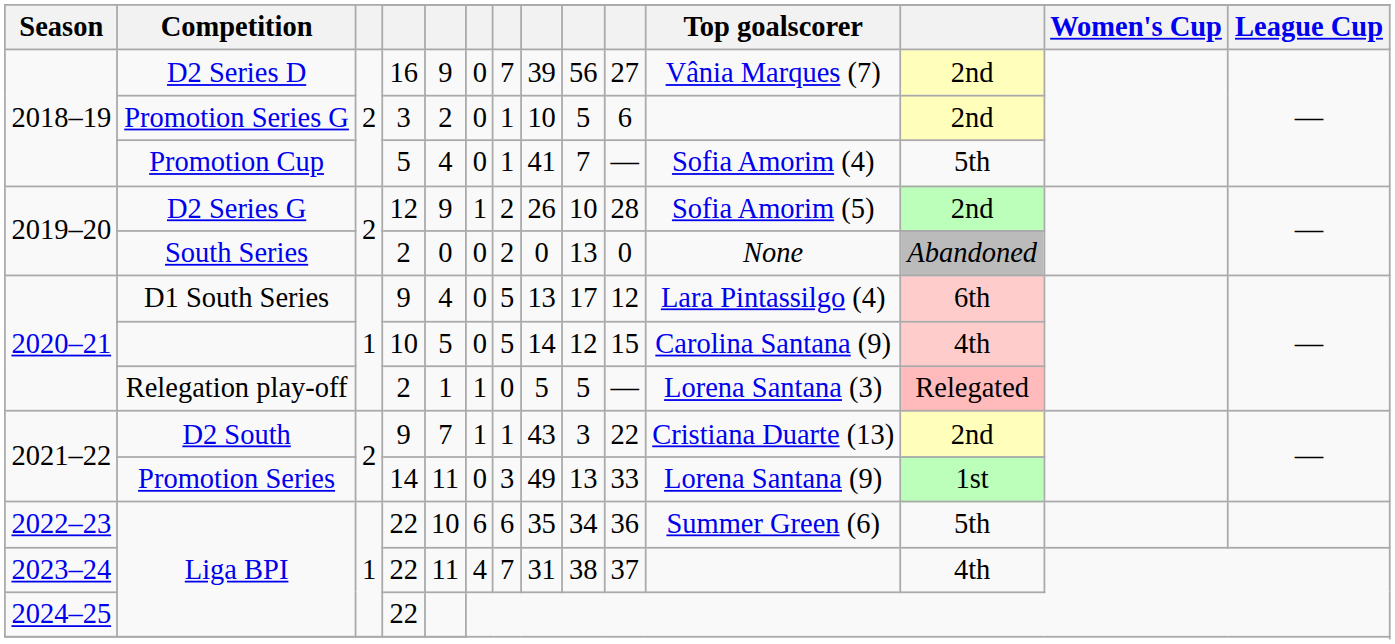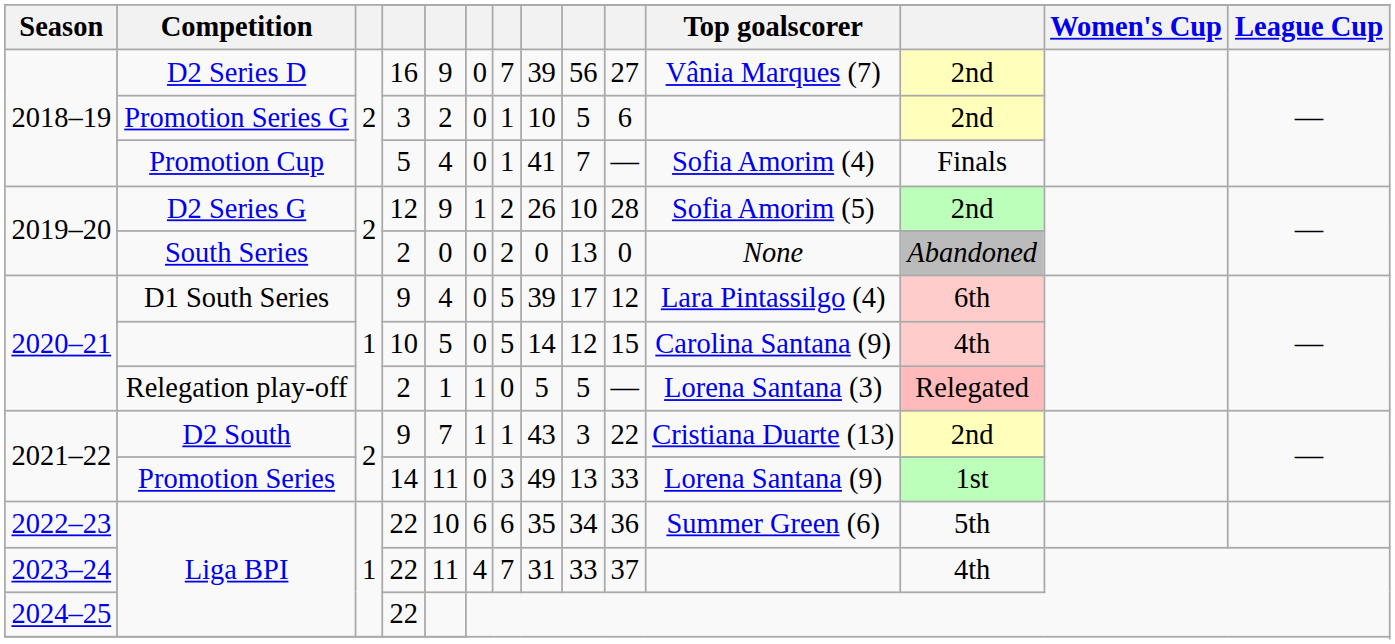 <table class="wikitable sortable" style="text-align: center">
 <tr>
 <th scope="col" rowspan=2>Season</th>
 <th scope="col" rowspan=2>Competition</th>
 <th scope="col" rowspan=2></th>
 </tr>
 <tr>
 <th></th>
 <th></th>
 <th></th>
 <th></th>
 <th></th>
 <th></th>
 <th></th>
 <th>Top goalscorer</th>
 <th></th>
 <th><a href='#'>Women's Cup</a></th>
 <th><a href='#'>League Cup</a></th>
 </tr>
 <tr>
 <td rowspan=3>2018–19</td>
 <td><a href='#'>D2 Series D</a></td>
 <td rowspan=3>2</td>
 <td>16</td>
 <td>9</td>
 <td>0</td>
 <td>7</td>
 <td>39</td>
 <td>56</td>
 <td>27</td>
 <td> <a href='#'>Vânia Marques</a> (7)</td>
 <td bgcolor=#ffb>2nd</td>
 <td rowspan=3></td>
 <td rowspan=3>—</td>
 </tr>
 <tr>
 <td><a href='#'>Promotion Series G</a></td>
 <td>3</td>
 <td>2</td>
 <td>0</td>
 <td>1</td>
 <td>10</td>
 <td>5</td>
 <td>6</td>
 <td></td>
 <td bgcolor=#ffb>2nd</td>
 </tr>
 <tr>
 <td><a href='#'>Promotion Cup</a></td>
 <td>5</td>
 <td>4</td>
 <td>0</td>
 <td>1</td>
 <td>41</td>
 <td>7</td>
 <td>—</td>
 <td> <a href='#'>Sofia Amorim</a> (4)</td>
-<td>5th</td>
+<td>Finals</td>
 </tr>
 <tr>
 <td rowspan=2>2019–20</td>
 <td><a href='#'>D2 Series G</a></td>
 <td rowspan=2>2</td>
 <td>12</td>
 <td>9</td>
 <td>1</td>
 <td>2</td>
 <td>26</td>
 <td>10</td>
 <td>28</td>
 <td> <a href='#'>Sofia Amorim</a> (5)</td>
 <td bgcolor=#bfb>2nd</td>
 <td rowspan=2></td>
 <td rowspan=2>—</td>
 </tr>
 <tr>
 <td><a href='#'>South Series</a></td>
 <td>2</td>
 <td>0</td>
 <td>0</td>
 <td>2</td>
 <td>0</td>
 <td>13</td>
 <td>0</td>
 <td><em>None</em></td>
 <td bgcolor=#bbb><em>Abandoned</em></td>
 </tr>
 <tr>
 <td rowspan=3><a href='#'>2020–21</a></td>
 <td>D1 South Series</td>
 <td rowspan=3>1</td>
 <td>9</td>
 <td>4</td>
 <td>0</td>
 <td>5</td>
-<td>13</td>
+<td>39</td>
 <td>17</td>
 <td>12</td>
 <td> <a href='#'>Lara Pintassilgo</a> (4)</td>
 <td bgcolor=#fcc>6th</td>
 <td rowspan=3></td>
 <td rowspan=3>—</td>
 </tr>
 <tr>
 <td></td>
 <td>10</td>
 <td>5</td>
 <td>0</td>
 <td>5</td>
 <td>14</td>
 <td>12</td>
 <td>15</td>
 <td> <a href='#'>Carolina Santana</a> (9)</td>
 <td bgcolor=#fcc>4th</td>
 </tr>
 <tr>
 <td>Relegation play-off</td>
 <td>2</td>
 <td>1</td>
 <td>1</td>
 <td>0</td>
 <td>5</td>
 <td>5</td>
 <td>—</td>
 <td> <a href='#'>Lorena Santana</a> (3)</td>
 <td bgcolor=#fbb>Relegated</td>
 </tr>
 <tr>
 <td rowspan=2>2021–22</td>
 <td><a href='#'>D2 South</a></td>
 <td rowspan=2>2</td>
 <td>9</td>
 <td>7</td>
 <td>1</td>
 <td>1</td>
 <td>43</td>
 <td>3</td>
 <td>22</td>
 <td> <a href='#'>Cristiana Duarte</a> (13)</td>
 <td bgcolor=#ffb>2nd</td>
 <td rowspan=2></td>
 <td rowspan=2>—</td>
 </tr>
 <tr>
 <td><a href='#'>Promotion Series</a></td>
 <td>14</td>
 <td>11</td>
 <td>0</td>
 <td>3</td>
 <td>49</td>
 <td>13</td>
 <td>33</td>
 <td> <a href='#'>Lorena Santana</a> (9)</td>
 <td bgcolor=#bfb>1st</td>
 </tr>
 <tr>
 <td><a href='#'>2022–23</a></td>
 <td rowspan=3><a href='#'>Liga BPI</a></td>
 <td rowspan=3>1</td>
 <td>22</td>
 <td>10</td>
 <td>6</td>
 <td>6</td>
 <td>35</td>
 <td>34</td>
 <td>36</td>
 <td> <a href='#'>Summer Green</a> (6)</td>
 <td>5th</td>
 <td></td>
 <td></td>
 </tr>
 <tr>
 <td><a href='#'>2023–24</a></td>
 <td>22</td>
 <td>11</td>
 <td>4</td>
 <td>7</td>
 <td>31</td>
-<td>38</td>
+<td>33</td>
 <td>37</td>
 <td></td>
 <td>4th</td>
 </tr>
 <tr>
 <td><a href='#'>2024–25</a></td>
 <td>22</td>
 <td></td>
 </tr>
 <tr>
 </tr>
 </table>
